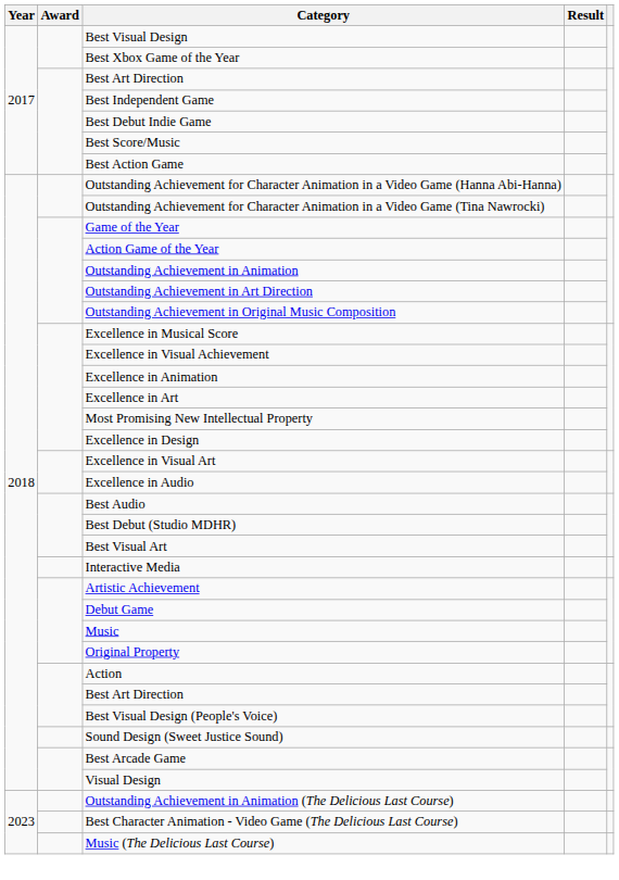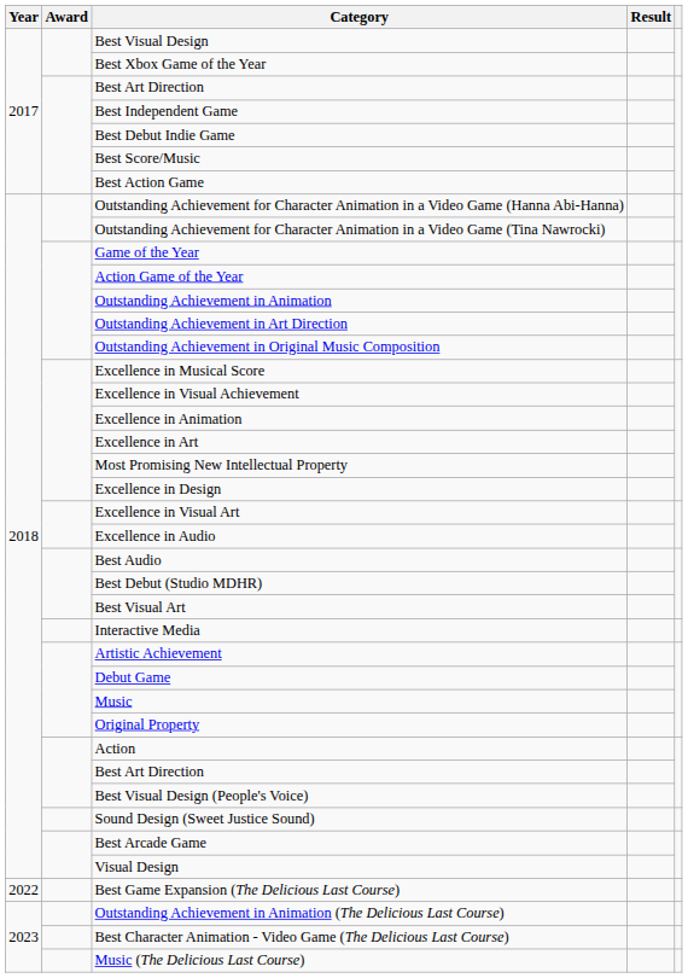 <table class="wikitable collapsible plainrowheaders">
 <tr>
 <th scope="col">Year</th>
 <th scope="col">Award</th>
 <th scope="col">Category</th>
 <th scope="col">Result</th>
 <th scope="col"></th>
 </tr>
 <tr>
 <td rowspan="7">2017</td>
 <td rowspan="2"></td>
 <td>Best Visual Design</td>
 <td></td>
 <td style="text-align:center" rowspan="2"></td>
 </tr>
 <tr>
 <td>Best Xbox Game of the Year</td>
 <td></td>
 </tr>
 <tr>
 <td rowspan="5"></td>
 <td>Best Art Direction</td>
 <td></td>
 <td style="text-align:center" rowspan="5"></td>
 </tr>
 <tr>
 <td>Best Independent Game</td>
 <td></td>
 </tr>
 <tr>
 <td>Best Debut Indie Game</td>
 <td></td>
 </tr>
 <tr>
 <td>Best Score/Music</td>
 <td></td>
 </tr>
 <tr>
 <td>Best Action Game</td>
 <td></td>
 </tr>
 <tr>
 <td rowspan="29">2018</td>
 <td rowspan="2"></td>
 <td>Outstanding Achievement for Character Animation in a Video Game (Hanna Abi-Hanna)</td>
 <td></td>
 <td rowspan="2" style="text-align:center"></td>
 </tr>
 <tr>
 <td>Outstanding Achievement for Character Animation in a Video Game (Tina Nawrocki)</td>
 <td></td>
 </tr>
 <tr>
 <td rowspan="5"></td>
 <td><a href='#'>Game of the Year</a></td>
 <td></td>
 <td style="text-align:center" rowspan="5"></td>
 </tr>
 <tr>
 <td><a href='#'>Action Game of the Year</a></td>
 <td></td>
 </tr>
 <tr>
 <td><a href='#'>Outstanding Achievement in Animation</a></td>
 <td></td>
 </tr>
 <tr>
 <td><a href='#'>Outstanding Achievement in Art Direction</a></td>
 <td></td>
 </tr>
 <tr>
 <td><a href='#'>Outstanding Achievement in Original Music Composition</a></td>
 <td></td>
 </tr>
 <tr>
 <td rowspan="6"></td>
 <td>Excellence in Musical Score</td>
 <td></td>
 <td style="text-align:center" rowspan="6"></td>
 </tr>
 <tr>
 <td>Excellence in Visual Achievement</td>
 <td></td>
 </tr>
 <tr>
 <td>Excellence in Animation</td>
 <td></td>
 </tr>
 <tr>
 <td>Excellence in Art</td>
 <td></td>
 </tr>
 <tr>
 <td>Most Promising New Intellectual Property</td>
 <td></td>
 </tr>
 <tr>
 <td>Excellence in Design</td>
 <td></td>
 </tr>
 <tr>
 <td rowspan="2"></td>
 <td>Excellence in Visual Art</td>
 <td></td>
 <td style="text-align:center" rowspan="2"></td>
 </tr>
 <tr>
 <td>Excellence in Audio</td>
 <td></td>
 </tr>
 <tr>
 <td rowspan="3"></td>
 <td>Best Audio</td>
 <td></td>
 <td style="text-align:center" rowspan="3"></td>
 </tr>
 <tr>
 <td>Best Debut (Studio MDHR)</td>
 <td></td>
 </tr>
 <tr>
 <td>Best Visual Art</td>
 <td></td>
 </tr>
 <tr>
 <td rowspan="1"></td>
 <td>Interactive Media</td>
 <td></td>
 <td style="text-align:center" rowspan="1"></td>
 </tr>
 <tr>
 <td rowspan="4"></td>
 <td><a href='#'>Artistic Achievement</a></td>
 <td></td>
 <td style="text-align:center" rowspan="4"></td>
 </tr>
 <tr>
 <td><a href='#'>Debut Game</a></td>
 <td></td>
 </tr>
 <tr>
 <td><a href='#'>Music</a></td>
 <td></td>
 </tr>
 <tr>
 <td><a href='#'>Original Property</a></td>
 <td></td>
 </tr>
 <tr>
 <td rowspan="3"></td>
 <td>Action</td>
 <td></td>
 <td style="text-align:center" rowspan="3"></td>
 </tr>
 <tr>
 <td>Best Art Direction</td>
 <td></td>
 </tr>
 <tr>
 <td>Best Visual Design (People's Voice)</td>
 <td></td>
 </tr>
 <tr>
 <td></td>
 <td>Sound Design (Sweet Justice Sound)</td>
 <td></td>
 <td style="text-align:center"></td>
 </tr>
 <tr>
 <td rowspan="2"></td>
 <td>Best Arcade Game</td>
 <td></td>
 <td style="text-align:center" rowspan="2"></td>
 </tr>
 <tr>
 <td>Visual Design</td>
 <td></td>
 </tr>
 <tr>
+<td>2022</td>
+<td></td>
+<td>Best Game Expansion (<em>The Delicious Last Course</em>)</td>
+<td></td>
+<td style="text-align:center"></td>
+</tr>
+<tr>
 <td rowspan="3">2023</td>
 <td></td>
 <td><a href='#'>Outstanding Achievement in Animation</a> (<em>The Delicious Last Course</em>)</td>
 <td></td>
 <td style="text-align:center"></td>
 </tr>
 <tr>
 <td></td>
 <td>Best Character Animation - Video Game (<em>The Delicious Last Course</em>)</td>
 <td></td>
 <td style="text-align:center"></td>
 </tr>
 <tr>
 <td></td>
 <td><a href='#'>Music</a> (<em>The Delicious Last Course</em>)</td>
 <td></td>
 <td style="text-align:center"></td>
 </tr>
 </table>
